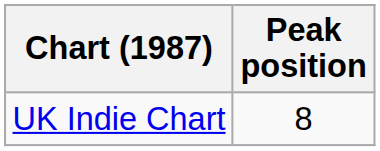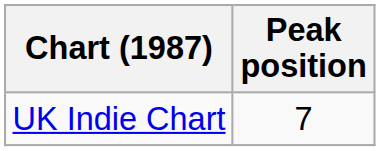 <table class="wikitable sortable">
 <tr>
 <th>Chart (1987)</th>
 <th>Peak<br>position</th>
 </tr>
 <tr>
 <td><a href='#'>UK Indie Chart</a></td>
-<td style="text-align:center;">8</td>
+<td style="text-align:center;">7</td>
 </tr>
 </table>
